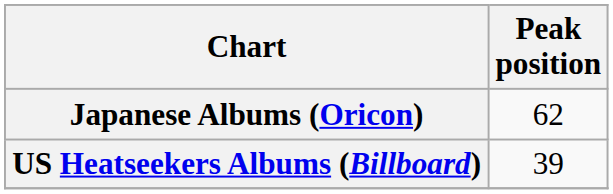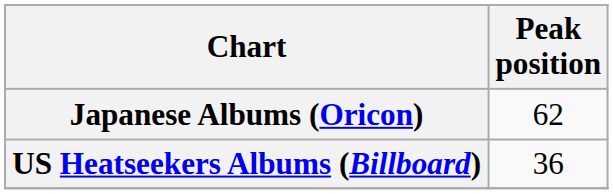 <table class="wikitable plainrowheaders sortable" style="text-align:center;" border="1">
 <tr>
 <th scope="col">Chart</th>
 <th scope="col">Peak<br>position</th>
 </tr>
 <tr>
 <th scope="row">Japanese Albums (<a href='#'>Oricon</a>)</th>
 <td>62</td>
 </tr>
 <tr>
 <th scope="row">US <a href='#'>Heatseekers Albums</a> (<em><a href='#'>Billboard</a></em>)</th>
-<td>39</td>
+<td>36</td>
 </tr>
 <tr>
 </tr>
 </table>
